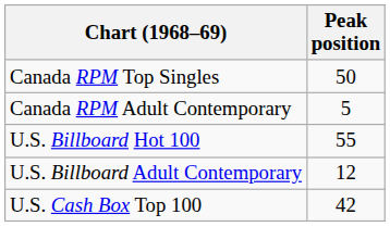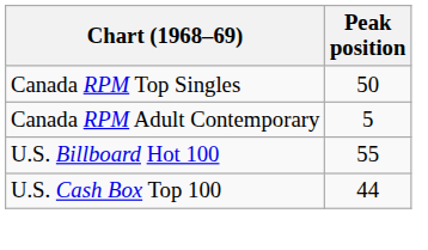 <table class="wikitable sortable">
 <tr>
 <th align="left">Chart (1968–69)</th>
 <th align="left">Peak<br>position</th>
 </tr>
 <tr>
 <td>Canada <a href='#'><em>RPM</em></a> Top Singles</td>
 <td style="text-align:center;">50</td>
 </tr>
 <tr>
 <td>Canada <a href='#'><em>RPM</em></a> Adult Contemporary</td>
 <td style="text-align:center;">5</td>
 </tr>
 <tr>
 <td>U.S. <em><a href='#'>Billboard</a></em> <a href='#'>Hot 100</a></td>
 <td style="text-align:center;">55</td>
 </tr>
 <tr>
-<td>U.S. <em>Billboard</em> <a href='#'>Adult Contemporary</a></td>
-<td style="text-align:center;">12</td>
-</tr>
-<tr>
 <td>U.S. <a href='#'><em>Cash Box</em></a> Top 100</td>
-<td align="center">42</td>
+<td align="center">44</td>
 </tr>
 </table>
